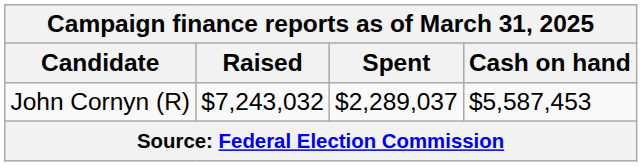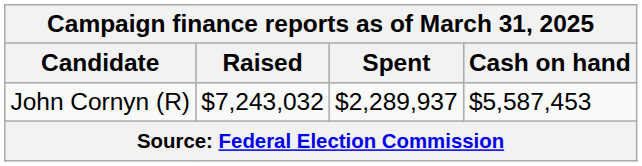 <table class="wikitable sortable">
 <tr>
 <th colspan=4>Campaign finance reports as of March 31, 2025</th>
 </tr>
 <tr style="text-align:center;">
 <th>Candidate</th>
 <th>Raised</th>
 <th>Spent</th>
 <th>Cash on hand</th>
 </tr>
 <tr>
 <td>John Cornyn (R)</td>
 <td>$7,243,032</td>
-<td>$2,289,037</td>
+<td>$2,289,937</td>
 <td>$5,587,453</td>
 </tr>
 <tr>
 <th colspan="4"><small>Source: <a href='#'>Federal Election Commission</a></small></th>
 </tr>
 </table>
